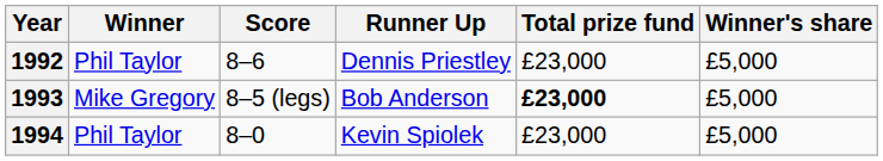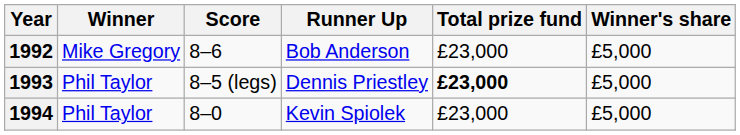 <table class="wikitable">
 <tr>
 <th>Year</th>
 <th>Winner</th>
 <th>Score</th>
 <th>Runner Up</th>
 <th>Total prize fund</th>
 <th>Winner's share</th>
 </tr>
 <tr>
 <th scope="row">1992</th>
-<td> <a href='#'>Phil Taylor</a></td>
+<td> <a href='#'>Mike Gregory</a></td>
 <td>8–6</td>
-<td> <a href='#'>Dennis Priestley</a></td>
+<td> <a href='#'>Bob Anderson</a></td>
 <td>£23,000</td>
 <td>£5,000</td>
 </tr>
 <tr>
 <th scope="row">1993</th>
-<td> <a href='#'>Mike Gregory</a></td>
+<td> <a href='#'>Phil Taylor</a></td>
 <td>8–5 (legs)</td>
-<td> <a href='#'>Bob Anderson</a></td>
+<td> <a href='#'>Dennis Priestley</a></td>
 <td><strong>£23,000</strong></td>
 <td>£5,000</td>
 </tr>
 <tr>
 <th scope="row">1994</th>
 <td> <a href='#'>Phil Taylor</a></td>
 <td>8–0</td>
 <td> <a href='#'>Kevin Spiolek</a></td>
 <td>£23,000</td>
 <td>£5,000</td>
 </tr>
 </table>
